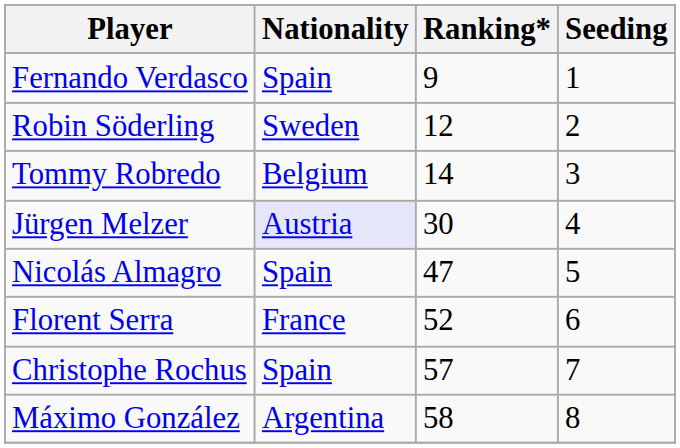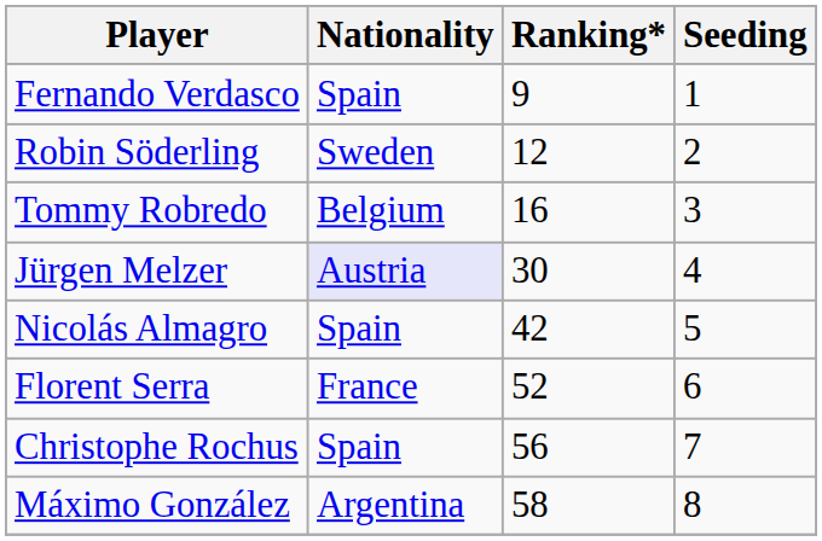 <table class="wikitable" border="1">
 <tr>
 <th>Player</th>
 <th>Nationality</th>
 <th>Ranking*</th>
 <th>Seeding</th>
 </tr>
 <tr>
 <td><a href='#'>Fernando Verdasco</a></td>
 <td>  <a href='#'>Spain</a></td>
 <td>9</td>
 <td>1</td>
 </tr>
 <tr>
 <td><a href='#'>Robin Söderling</a></td>
 <td> <a href='#'>Sweden</a></td>
 <td>12</td>
 <td>2</td>
 </tr>
 <tr>
 <td><a href='#'>Tommy Robredo</a></td>
 <td>  <a href='#'>Belgium</a></td>
-<td>14</td>
+<td>16</td>
 <td>3</td>
 </tr>
 <tr>
 <td><a href='#'>Jürgen Melzer</a></td>
 <td style="background: lavender;"> <a href='#'>Austria</a></td>
 <td>30</td>
 <td>4</td>
 </tr>
 <tr>
 <td><a href='#'>Nicolás Almagro</a></td>
 <td>  <a href='#'>Spain</a></td>
-<td>47</td>
+<td>42</td>
 <td>5</td>
 </tr>
 <tr>
 <td><a href='#'>Florent Serra</a></td>
 <td> <a href='#'>France</a></td>
 <td>52</td>
 <td>6</td>
 </tr>
 <tr>
 <td><a href='#'>Christophe Rochus</a></td>
 <td>  <a href='#'>Spain</a></td>
-<td>57</td>
+<td>56</td>
 <td>7</td>
 </tr>
 <tr>
 <td><a href='#'>Máximo González</a></td>
 <td>  <a href='#'>Argentina</a></td>
 <td>58</td>
 <td>8</td>
 </tr>
 <tr>
 </tr>
 </table>
